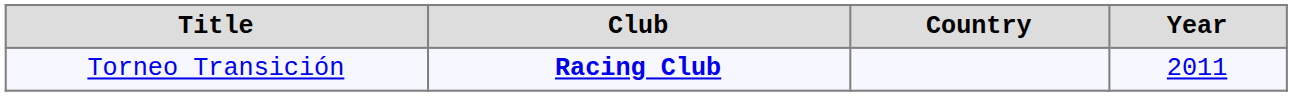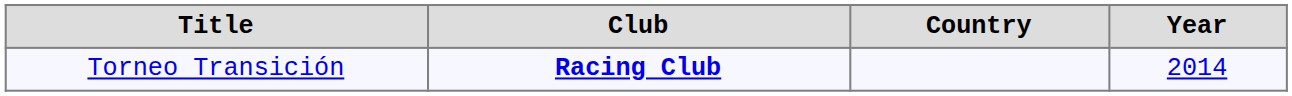 <table align="center" bgcolor="#f7f8ff" cellpadding="3" cellspacing="0" border="1" style="font-size: 95%; border: gray solid 1px; border-collapse: collapse;">
 <tr align=center bgcolor=#DDDDDD style="color:black;">
 <th width="200">Title</th>
 <th width="200">Club</th>
 <th width="120">Country</th>
 <th width="80">Year</th>
 </tr>
 <tr align=center>
 <td><a href='#'>Torneo Transición</a></td>
 <td><strong><a href='#'>Racing Club</a></strong></td>
 <td></td>
-<td><a href='#'>2011</a></td>
+<td><a href='#'>2014</a></td>
 </tr>
 </table>
